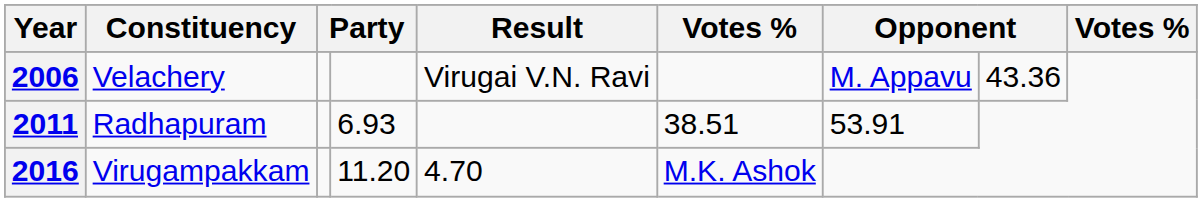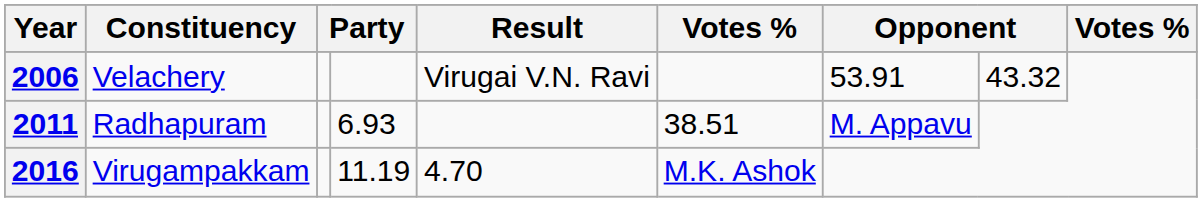 <table class="sortable wikitable">
 <tr>
 <th>Year</th>
 <th>Constituency</th>
 <th colspan="2">Party</th>
 <th>Result</th>
 <th>Votes %</th>
 <th colspan="3">Opponent</th>
 <th>Votes %</th>
 </tr>
 <tr>
 <th><a href='#'>2006</a></th>
 <td><a href='#'>Velachery</a></td>
 <td></td>
 <td></td>
 <td>Virugai V.N. Ravi</td>
 <td></td>
-<td><a href='#'>M. Appavu</a></td>
-<td>43.36</td>
+<td>53.91</td>
+<td>43.32</td>
 </tr>
 <tr>
 <th><a href='#'>2011</a></th>
 <td><a href='#'>Radhapuram</a></td>
 <td></td>
 <td>6.93</td>
 <td></td>
 <td>38.51</td>
-<td>53.91</td>
+<td><a href='#'>M. Appavu</a></td>
 </tr>
 <tr>
 <th><a href='#'>2016</a></th>
 <td><a href='#'>Virugampakkam</a></td>
 <td></td>
-<td>11.20</td>
+<td>11.19</td>
 <td>4.70</td>
 <td><a href='#'>M.K. Ashok</a></td>
 </tr>
 </table>
